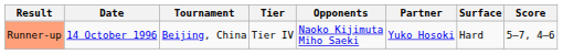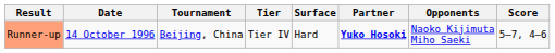 <table class="sortable wikitable">
 <tr>
 <th>Result</th>
 <th>Date</th>
 <th>Tournament</th>
 <th>Tier</th>
+<th>Surface</th>
+<th>Partner</th>
 <th>Opponents</th>
-<th>Partner</th>
-<th>Surface</th>
 <th class="unsortable">Score</th>
 </tr>
 <tr>
 <td style="background:#ffa07a;">Runner-up</td>
 <td><a href='#'>14 October 1996</a></td>
 <td><a href='#'>Beijing</a>, China</td>
 <td>Tier IV</td>
+<td>Hard</td>
+<td><strong> <a href='#'>Yuko Hosoki</a></strong></td>
 <td> <a href='#'>Naoko Kijimuta</a><br> <a href='#'>Miho Saeki</a></td>
-<td> <a href='#'>Yuko Hosoki</a></td>
-<td>Hard</td>
 <td>5–7, 4–6</td>
 </tr>
 </table>
